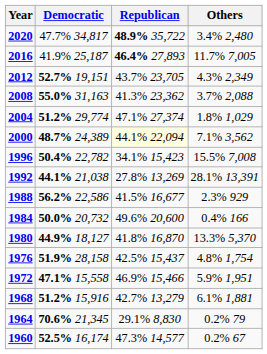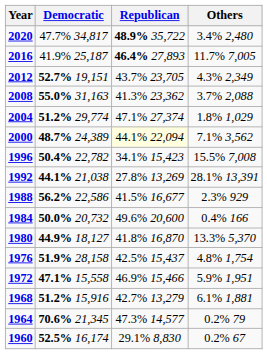 <table class="wikitable" style="float:right; font-size:90%;">
 <tr style="background:lightgrey;">
 <th>Year</th>
 <th><a href='#'>Democratic</a></th>
 <th><a href='#'>Republican</a></th>
 <th>Others</th>
 </tr>
 <tr>
 <td align="center" ><strong><a href='#'>2020</a></strong></td>
 <td align="center" >47.7% <em>34,817</em></td>
 <td align="center" ><strong>48.9%</strong> <em>35,722</em></td>
 <td align="center" >3.4% <em>2,480</em></td>
 </tr>
 <tr>
 <td align="center" ><strong><a href='#'>2016</a></strong></td>
 <td align="center" >41.9% <em>25,187</em></td>
 <td align="center" ><strong>46.4%</strong> <em>27,893</em></td>
 <td align="center" >11.7% <em>7,005</em></td>
 </tr>
 <tr>
 <td align="center" ><strong><a href='#'>2012</a></strong></td>
 <td align="center" ><strong>52.7%</strong> <em>19,151</em></td>
 <td align="center" >43.7% <em>23,705</em></td>
 <td align="center" >4.3% <em>2,349</em></td>
 </tr>
 <tr>
 <td align="center" ><strong><a href='#'>2008</a></strong></td>
 <td align="center" ><strong>55.0%</strong> <em>31,163</em></td>
 <td align="center" >41.3% <em>23,362</em></td>
 <td align="center" >3.7% <em>2,088</em></td>
 </tr>
 <tr>
 <td align="center" ><strong><a href='#'>2004</a></strong></td>
 <td align="center" ><strong>51.2%</strong> <em>29,774</em></td>
 <td align="center" >47.1% <em>27,374</em></td>
 <td align="center" >1.8% <em>1,029</em></td>
 </tr>
 <tr>
 <td align="center" ><strong><a href='#'>2000</a></strong></td>
 <td align="center" ><strong>48.7%</strong> <em>24,389</em></td>
 <td align="center"  style="background: lightyellow;">44.1% <em>22,094</em></td>
 <td align="center" >7.1% <em>3,562</em></td>
 </tr>
 <tr>
 <td align="center" ><strong><a href='#'>1996</a></strong></td>
 <td align="center" ><strong>50.4%</strong> <em>22,782</em></td>
 <td align="center" >34.1% <em>15,423</em></td>
 <td align="center" >15.5% <em>7,008</em></td>
 </tr>
 <tr>
 <td align="center" ><strong><a href='#'>1992</a></strong></td>
 <td align="center" ><strong>44.1%</strong> <em>21,038</em></td>
 <td align="center" >27.8% <em>13,269</em></td>
 <td align="center" >28.1% <em>13,391</em></td>
 </tr>
 <tr>
 <td align="center" ><strong><a href='#'>1988</a></strong></td>
 <td align="center" ><strong>56.2%</strong> <em>22,586</em></td>
 <td align="center" >41.5% <em>16,677</em></td>
 <td align="center" >2.3% <em>929</em></td>
 </tr>
 <tr>
 <td align="center" ><strong><a href='#'>1984</a></strong></td>
 <td align="center" ><strong>50.0%</strong> <em>20,732</em></td>
 <td align="center" >49.6% <em>20,600</em></td>
 <td align="center" >0.4% <em>166</em></td>
 </tr>
 <tr>
 <td align="center" ><strong><a href='#'>1980</a></strong></td>
 <td align="center" ><strong>44.9%</strong> <em>18,127</em></td>
 <td align="center" >41.8% <em>16,870</em></td>
 <td align="center" >13.3% <em>5,370</em></td>
 </tr>
 <tr>
 <td align="center" ><strong><a href='#'>1976</a></strong></td>
 <td align="center" ><strong>51.9%</strong> <em>28,158</em></td>
 <td align="center" >42.5% <em>15,437</em></td>
 <td align="center" >4.8% <em>1,754</em></td>
 </tr>
 <tr>
 <td align="center" ><strong><a href='#'>1972</a></strong></td>
 <td align="center" ><strong>47.1%</strong> <em>15,558</em></td>
 <td align="center" >46.9% <em>15,466</em></td>
 <td align="center" >5.9% <em>1,951</em></td>
 </tr>
 <tr>
 <td align="center" ><strong><a href='#'>1968</a></strong></td>
 <td align="center" ><strong>51.2%</strong> <em>15,916</em></td>
 <td align="center" >42.7% <em>13,279</em></td>
 <td align="center" >6.1% <em>1,881</em></td>
 </tr>
 <tr>
 <td align="center" ><strong><a href='#'>1964</a></strong></td>
 <td align="center" ><strong>70.6%</strong> <em>21,345</em></td>
-<td align="center" >29.1% <em>8,830</em></td>
+<td align="center" >47.3% <em>14,577</em></td>
 <td align="center" >0.2% <em>79</em></td>
 </tr>
 <tr>
 <td align="center" ><strong><a href='#'>1960</a></strong></td>
 <td align="center" ><strong>52.5%</strong> <em>16,174</em></td>
-<td align="center" >47.3% <em>14,577</em></td>
+<td align="center" >29.1% <em>8,830</em></td>
 <td align="center" >0.2% <em>67</em></td>
 </tr>
 </table>
